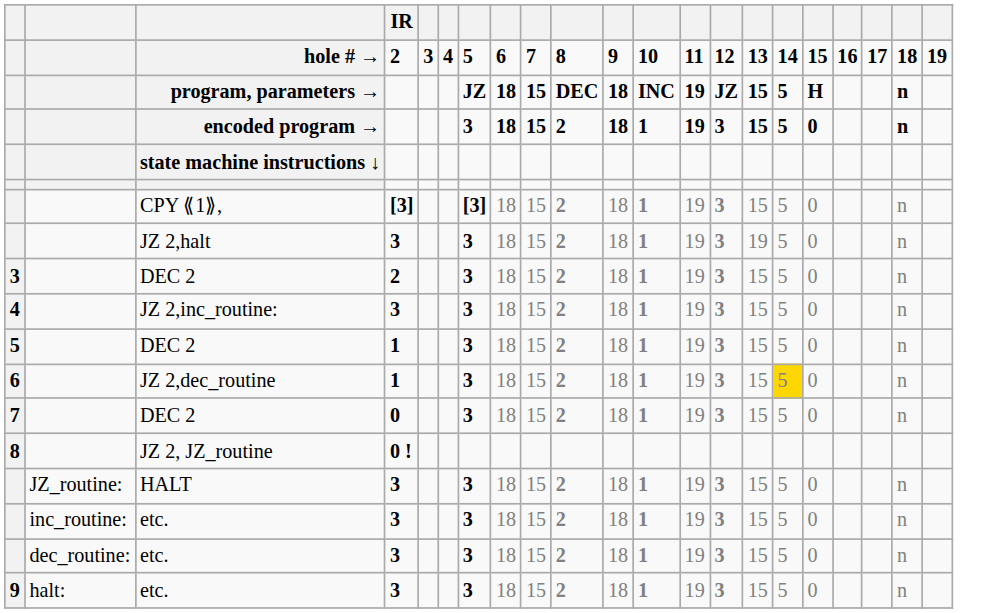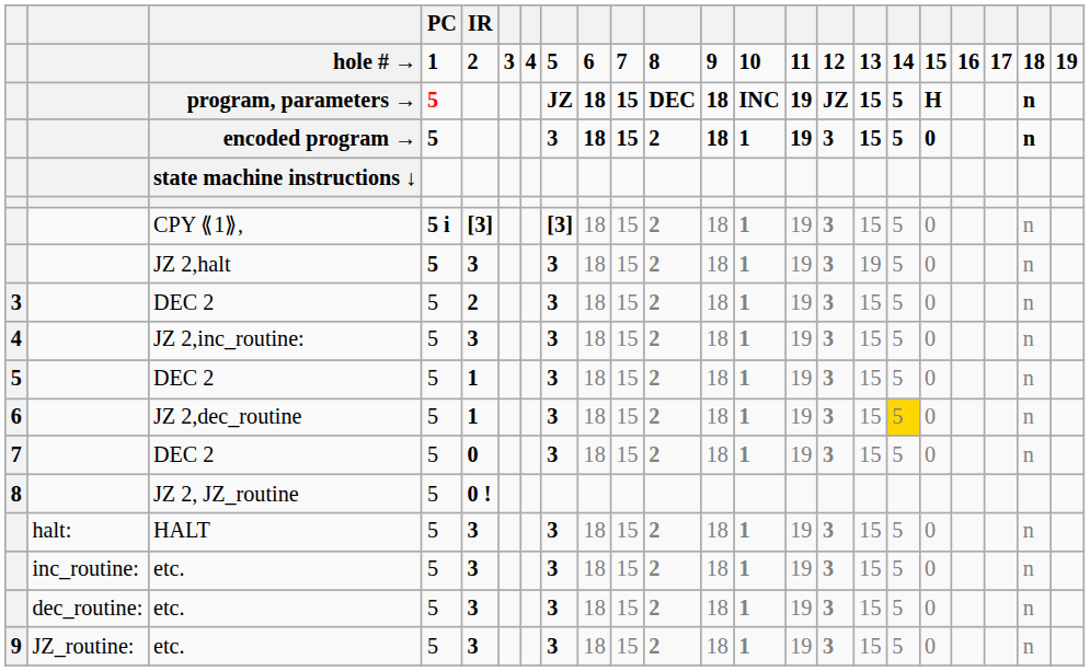 <table class="wikitable">
 <tr style="font-size:9pt">
 <th></th>
 <th></th>
 <th></th>
+<th style="font-weight:bold">PC</th>
 <th style="font-weight:bold">IR</th>
 <th></th>
 <th></th>
 <th></th>
 <th></th>
 <th></th>
 <th></th>
 <th></th>
 <th></th>
 <th></th>
 <th></th>
 <th></th>
 <th></th>
 <th></th>
 <th></th>
 <th></th>
 <th></th>
 <th></th>
 </tr>
 <tr style="font-size:9pt">
 <th></th>
 <th></th>
 <th style="text-align:right">hole # →</th>
+<td style="font-weight:bold">1</td>
 <td style="font-weight:bold">2</td>
 <td style="font-weight:bold">3</td>
 <td style="font-weight:bold">4</td>
 <td style="font-weight:bold">5</td>
 <td style="font-weight:bold">6</td>
 <td style="font-weight:bold">7</td>
 <td style="font-weight:bold">8</td>
 <td style="font-weight:bold">9</td>
 <td style="font-weight:bold">10</td>
 <td style="font-weight:bold">11</td>
 <td style="font-weight:bold">12</td>
 <td style="font-weight:bold">13</td>
 <td style="font-weight:bold">14</td>
 <td style="font-weight:bold">15</td>
 <td style="font-weight:bold">16</td>
 <td style="font-weight:bold">17</td>
 <td style="font-weight:bold">18</td>
 <td style="font-weight:bold">19</td>
 </tr>
 <tr style="font-size:9pt">
 <th></th>
 <th></th>
 <th style="text-align:right">program, parameters →</th>
+<td style="font-weight:bold;color:#FF0000">5</td>
 <td style="font-weight:bold"></td>
 <td style="font-weight:bold"></td>
 <td style="font-weight:bold"></td>
 <td style="font-weight:bold">JZ</td>
 <td style="font-weight:bold">18</td>
 <td style="font-weight:bold">15</td>
 <td style="font-weight:bold">DEC</td>
 <td style="font-weight:bold">18</td>
 <td style="font-weight:bold">INC</td>
 <td style="font-weight:bold">19</td>
 <td style="font-weight:bold">JZ</td>
 <td style="font-weight:bold">15</td>
 <td style="font-weight:bold">5</td>
 <td style="font-weight:bold">H</td>
 <td style="font-weight:bold"></td>
 <td style="font-weight:bold"></td>
 <td style="font-weight:bold">n</td>
 <td style="font-weight:bold"></td>
 </tr>
 <tr style="font-size:9pt">
 <th></th>
 <th></th>
 <th style="text-align:right">encoded program →</th>
+<td style="font-weight:bold">5</td>
 <td style="font-weight:bold"></td>
 <td style="font-weight:bold"></td>
 <td style="font-weight:bold"></td>
 <td style="font-weight:bold">3</td>
 <td style="font-weight:bold">18</td>
 <td style="font-weight:bold">15</td>
 <td style="font-weight:bold">2</td>
 <td style="font-weight:bold">18</td>
 <td style="font-weight:bold">1</td>
 <td style="font-weight:bold">19</td>
 <td style="font-weight:bold">3</td>
 <td style="font-weight:bold">15</td>
 <td style="font-weight:bold">5</td>
 <td style="font-weight:bold">0</td>
 <td style="font-weight:bold"></td>
 <td style="font-weight:bold"></td>
 <td style="font-weight:bold">n</td>
 <td style="font-weight:bold"></td>
 </tr>
 <tr style="font-size:9pt">
 <th></th>
 <th></th>
 <th>state machine instructions ↓</th>
 <td style="font-weight:bold"></td>
 <td style="font-weight:bold"></td>
 <td style="font-weight:bold"></td>
 <td style="font-weight:bold"></td>
 <td style="font-weight:bold"></td>
 <td style="font-weight:bold"></td>
 <td style="font-weight:bold"></td>
 <td style="font-weight:bold"></td>
 <td style="font-weight:bold"></td>
 <td style="font-weight:bold"></td>
 <td style="font-weight:bold"></td>
 <td style="font-weight:bold"></td>
 <td style="font-weight:bold"></td>
 <td style="font-weight:bold"></td>
 <td style="font-weight:bold"></td>
 <td style="font-weight:bold"></td>
 <td style="font-weight:bold"></td>
 <td style="font-weight:bold"></td>
+<td style="font-weight:bold"></td>
 </tr>
 <tr style="font-size:9pt">
 <th></th>
 <th></th>
 <th></th>
 <td style="font-weight:bold"></td>
 <td style="font-weight:bold"></td>
 <td style="font-weight:bold"></td>
 <td style="font-weight:bold"></td>
 <td style="font-weight:bold"></td>
 <td style="font-weight:bold"></td>
 <td style="font-weight:bold"></td>
 <td style="font-weight:bold"></td>
 <td style="font-weight:bold"></td>
 <td style="font-weight:bold"></td>
 <td style="font-weight:bold"></td>
 <td style="font-weight:bold"></td>
 <td style="font-weight:bold"></td>
 <td style="font-weight:bold"></td>
 <td style="font-weight:bold"></td>
 <td style="font-weight:bold"></td>
 <td style="font-weight:bold"></td>
 <td style="font-weight:bold"></td>
+<td style="font-weight:bold"></td>
 </tr>
 <tr style="font-size:9pt">
 <th></th>
 <td></td>
 <td>CPY ⟪1⟫,</td>
+<td style="font-weight:bold">5 i</td>
 <td style="font-weight:bold">[3]</td>
 <td style="font-weight:bold"></td>
 <td style="font-weight:bold"></td>
 <td style="font-weight:bold">[3]</td>
 <td style="color:#808080">18</td>
 <td style="color:#808080">15</td>
 <td style="font-weight:bold;color:#808080">2</td>
 <td style="color:#808080">18</td>
 <td style="font-weight:bold;color:#808080">1</td>
 <td style="color:#808080">19</td>
 <td style="font-weight:bold;color:#808080">3</td>
 <td style="color:#808080">15</td>
 <td style="color:#808080">5</td>
 <td style="color:#808080">0</td>
 <td style="color:#808080"></td>
 <td style="color:#808080"></td>
 <td style="color:#808080">n</td>
 <td></td>
 </tr>
 <tr style="font-size:9pt">
 <th></th>
 <td></td>
 <td>JZ 2,halt</td>
+<td style="font-weight:bold">5</td>
 <td style="font-weight:bold">3</td>
 <td style="font-weight:bold"></td>
 <td style="font-weight:bold"></td>
 <td style="font-weight:bold">3</td>
 <td style="color:#808080">18</td>
 <td style="color:#808080">15</td>
 <td style="font-weight:bold;color:#808080">2</td>
 <td style="color:#808080">18</td>
 <td style="font-weight:bold;color:#808080">1</td>
 <td style="color:#808080">19</td>
 <td style="font-weight:bold;color:#808080">3</td>
 <td style="color:#808080">19</td>
 <td style="color:#808080">5</td>
 <td style="color:#808080">0</td>
 <td style="color:#808080"></td>
 <td style="color:#808080"></td>
 <td style="color:#808080">n</td>
 <td></td>
 </tr>
 <tr style="font-size:9pt">
 <th>3</th>
 <td></td>
 <td>DEC 2</td>
+<td>5</td>
 <td style="font-weight:bold">2</td>
 <td></td>
 <td></td>
 <td style="font-weight:bold">3</td>
 <td style="color:#808080">18</td>
 <td style="color:#808080">15</td>
 <td style="font-weight:bold;color:#808080">2</td>
 <td style="color:#808080">18</td>
 <td style="font-weight:bold;color:#808080">1</td>
 <td style="color:#808080">19</td>
 <td style="font-weight:bold;color:#808080">3</td>
 <td style="color:#808080">15</td>
 <td style="color:#808080">5</td>
 <td style="color:#808080">0</td>
 <td style="color:#808080"></td>
 <td style="color:#808080"></td>
 <td style="color:#808080">n</td>
 <td></td>
 </tr>
 <tr style="font-size:9pt">
 <th>4</th>
 <td></td>
 <td>JZ 2,inc_routine:</td>
+<td>5</td>
 <td style="font-weight:bold">3</td>
 <td></td>
 <td></td>
 <td style="font-weight:bold">3</td>
 <td style="color:#808080">18</td>
 <td style="color:#808080">15</td>
 <td style="font-weight:bold;color:#808080">2</td>
 <td style="color:#808080">18</td>
 <td style="font-weight:bold;color:#808080">1</td>
 <td style="color:#808080">19</td>
 <td style="font-weight:bold;color:#808080">3</td>
 <td style="color:#808080">15</td>
 <td style="color:#808080">5</td>
 <td style="color:#808080">0</td>
 <td style="color:#808080"></td>
 <td style="color:#808080"></td>
 <td style="color:#808080">n</td>
 <td></td>
 </tr>
 <tr style="font-size:9pt">
 <th>5</th>
 <td></td>
 <td>DEC 2</td>
+<td>5</td>
 <td style="font-weight:bold">1</td>
 <td></td>
 <td></td>
 <td style="font-weight:bold">3</td>
 <td style="color:#808080">18</td>
 <td style="color:#808080">15</td>
 <td style="font-weight:bold;color:#808080">2</td>
 <td style="color:#808080">18</td>
 <td style="font-weight:bold;color:#808080">1</td>
 <td style="color:#808080">19</td>
 <td style="font-weight:bold;color:#808080">3</td>
 <td style="color:#808080">15</td>
 <td style="color:#808080">5</td>
 <td style="color:#808080">0</td>
 <td style="color:#808080"></td>
 <td style="color:#808080"></td>
 <td style="color:#808080">n</td>
 <td></td>
 </tr>
 <tr style="font-size:9pt">
 <th>6</th>
 <td></td>
 <td>JZ 2,dec_routine</td>
+<td>5</td>
 <td style="font-weight:bold">1</td>
 <td></td>
 <td></td>
 <td style="font-weight:bold">3</td>
 <td style="color:#808080">18</td>
 <td style="color:#808080">15</td>
 <td style="font-weight:bold;color:#808080">2</td>
 <td style="color:#808080">18</td>
 <td style="font-weight:bold;color:#808080">1</td>
 <td style="color:#808080">19</td>
 <td style="font-weight:bold;color:#808080">3</td>
 <td style="color:#808080">15</td>
 <td style="background: gold; color:#808080">5</td>
 <td style="color:#808080">0</td>
 <td style="color:#808080"></td>
 <td style="color:#808080"></td>
 <td style="color:#808080">n</td>
 <td></td>
 </tr>
 <tr style="font-size:9pt">
 <th>7</th>
 <td></td>
 <td>DEC 2</td>
+<td>5</td>
 <td style="font-weight:bold">0</td>
 <td></td>
 <td></td>
 <td style="font-weight:bold">3</td>
 <td style="color:#808080">18</td>
 <td style="color:#808080">15</td>
 <td style="font-weight:bold;color:#808080">2</td>
 <td style="color:#808080">18</td>
 <td style="font-weight:bold;color:#808080">1</td>
 <td style="color:#808080">19</td>
 <td style="font-weight:bold;color:#808080">3</td>
 <td style="color:#808080">15</td>
 <td style="color:#808080">5</td>
 <td style="color:#808080">0</td>
 <td style="color:#808080"></td>
 <td style="color:#808080"></td>
 <td style="color:#808080">n</td>
 <td></td>
 </tr>
 <tr style="font-size:9pt">
 <th>8</th>
 <td></td>
 <td>JZ 2, JZ_routine</td>
+<td>5</td>
 <td style="font-weight:bold">0 !</td>
 <td></td>
 <td></td>
 <td style="font-weight:bold"></td>
 <td style="color:#808080"></td>
 <td style="color:#808080"></td>
 <td style="font-weight:bold;color:#808080"></td>
 <td style="color:#808080"></td>
 <td style="font-weight:bold;color:#808080"></td>
 <td style="color:#808080"></td>
 <td style="font-weight:bold;color:#808080"></td>
 <td style="color:#808080"></td>
 <td style="color:#808080"></td>
 <td style="color:#808080"></td>
 <td style="color:#808080"></td>
 <td style="color:#808080"></td>
 <td style="color:#808080"></td>
 <td></td>
 </tr>
 <tr style="font-size:9pt">
 <th></th>
-<td>JZ_routine:</td>
+<td>halt:</td>
 <td>HALT</td>
+<td>5</td>
 <td style="font-weight:bold">3</td>
 <td></td>
 <td></td>
 <td style="font-weight:bold">3</td>
 <td style="color:#808080">18</td>
 <td style="color:#808080">15</td>
 <td style="font-weight:bold;color:#808080">2</td>
 <td style="color:#808080">18</td>
 <td style="font-weight:bold;color:#808080">1</td>
 <td style="color:#808080">19</td>
 <td style="font-weight:bold;color:#808080">3</td>
 <td style="color:#808080">15</td>
 <td style="color:#808080">5</td>
 <td style="color:#808080">0</td>
 <td style="color:#808080"></td>
 <td style="color:#808080"></td>
 <td style="color:#808080">n</td>
 <td></td>
 </tr>
 <tr style="font-size:9pt">
 <th></th>
 <td>inc_routine:</td>
 <td>etc.</td>
+<td>5</td>
 <td style="font-weight:bold">3</td>
 <td></td>
 <td></td>
 <td style="font-weight:bold">3</td>
 <td style="color:#808080">18</td>
 <td style="color:#808080">15</td>
 <td style="font-weight:bold;color:#808080">2</td>
 <td style="color:#808080">18</td>
 <td style="font-weight:bold;color:#808080">1</td>
 <td style="color:#808080">19</td>
 <td style="font-weight:bold;color:#808080">3</td>
 <td style="color:#808080">15</td>
 <td style="color:#808080">5</td>
 <td style="color:#808080">0</td>
 <td style="color:#808080"></td>
 <td style="color:#808080"></td>
 <td style="color:#808080">n</td>
 <td></td>
 </tr>
 <tr style="font-size:9pt">
 <th></th>
 <td>dec_routine:</td>
 <td>etc.</td>
+<td>5</td>
 <td style="font-weight:bold">3</td>
 <td></td>
 <td></td>
 <td style="font-weight:bold">3</td>
 <td style="color:#808080">18</td>
 <td style="color:#808080">15</td>
 <td style="font-weight:bold;color:#808080">2</td>
 <td style="color:#808080">18</td>
 <td style="font-weight:bold;color:#808080">1</td>
 <td style="color:#808080">19</td>
 <td style="font-weight:bold;color:#808080">3</td>
 <td style="color:#808080">15</td>
 <td style="color:#808080">5</td>
 <td style="color:#808080">0</td>
 <td style="color:#808080"></td>
 <td style="color:#808080"></td>
 <td style="color:#808080">n</td>
 <td></td>
 </tr>
 <tr style="font-size:9pt">
 <th>9</th>
-<td>halt:</td>
+<td>JZ_routine:</td>
 <td>etc.</td>
+<td>5</td>
 <td style="font-weight:bold">3</td>
 <td></td>
 <td></td>
 <td style="font-weight:bold">3</td>
 <td style="color:#808080">18</td>
 <td style="color:#808080">15</td>
 <td style="font-weight:bold;color:#808080">2</td>
 <td style="color:#808080">18</td>
 <td style="font-weight:bold;color:#808080">1</td>
 <td style="color:#808080">19</td>
 <td style="font-weight:bold;color:#808080">3</td>
 <td style="color:#808080">15</td>
 <td style="color:#808080">5</td>
 <td style="color:#808080">0</td>
 <td style="color:#808080"></td>
 <td style="color:#808080"></td>
 <td style="color:#808080">n</td>
 <td></td>
 </tr>
 </table>
